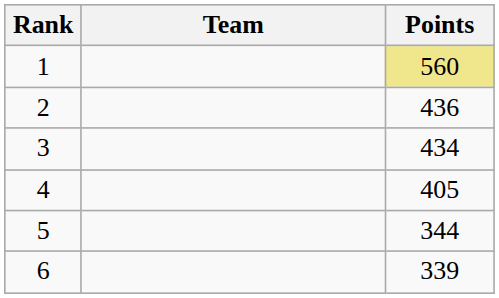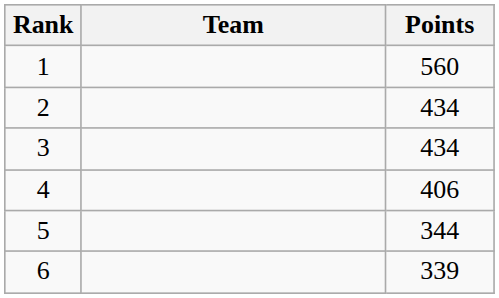 <table class="wikitable" style="text-align:center;">
 <tr>
 <th width=40>Rank</th>
 <th width=180>Team</th>
 <th width=60>Points</th>
 </tr>
 <tr>
 <td>1</td>
 <td align=left></td>
-<td style="background: khaki;">560</td>
+<td>560</td>
 </tr>
 <tr>
 <td>2</td>
 <td align=left></td>
-<td>436</td>
+<td>434</td>
 </tr>
 <tr>
 <td>3</td>
 <td align=left></td>
 <td>434</td>
 </tr>
 <tr>
 <td>4</td>
 <td align=left></td>
-<td>405</td>
+<td>406</td>
 </tr>
 <tr>
 <td>5</td>
 <td align=left></td>
 <td>344</td>
 </tr>
 <tr>
 <td>6</td>
 <td align=left></td>
 <td>339</td>
 </tr>
 </table>
